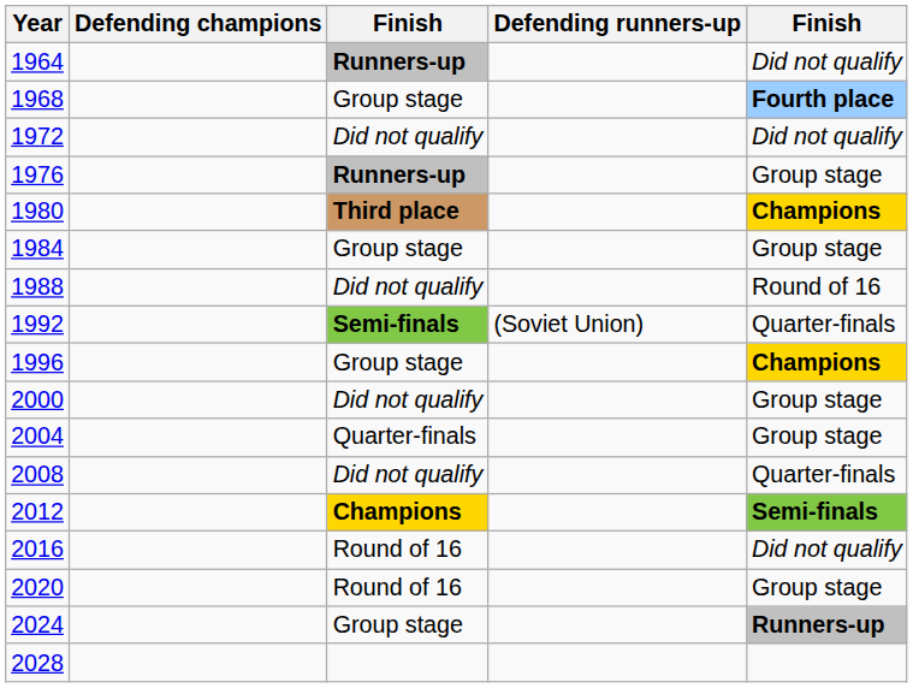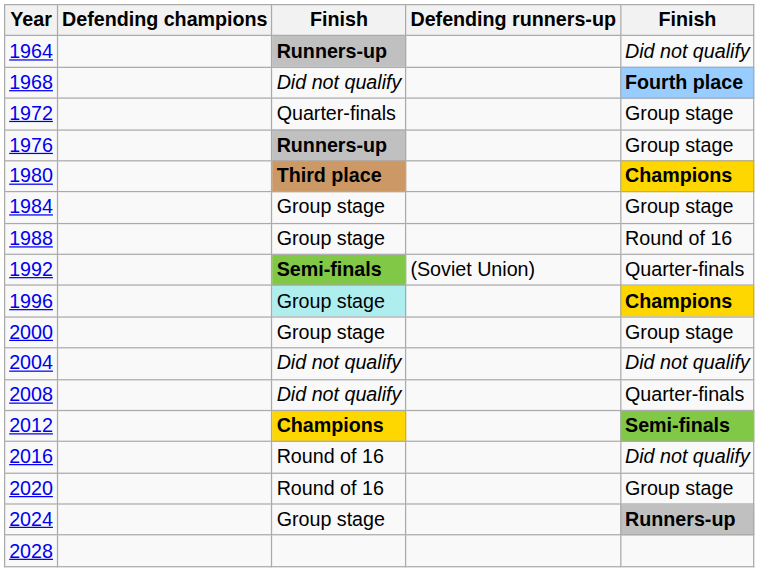 <table class="wikitable">
 <tr>
 <th>Year</th>
 <th>Defending champions</th>
 <th>Finish</th>
 <th>Defending runners-up</th>
 <th>Finish</th>
 </tr>
 <tr>
 <td><a href='#'>1964</a></td>
 <td></td>
 <td bgcolor=Silver><strong>Runners-up</strong></td>
 <td></td>
 <td><em>Did not qualify</em></td>
 </tr>
 <tr>
 <td><a href='#'>1968</a></td>
 <td></td>
-<td>Group stage</td>
+<td><em>Did not qualify</em></td>
 <td></td>
 <td bgcolor=#9acdff><strong>Fourth place</strong></td>
 </tr>
 <tr>
 <td><a href='#'>1972</a></td>
 <td></td>
-<td><em>Did not qualify</em></td>
+<td>Quarter-finals</td>
 <td></td>
-<td><em>Did not qualify</em></td>
+<td>Group stage</td>
 </tr>
 <tr>
 <td><a href='#'>1976</a></td>
 <td></td>
 <td bgcolor=Silver><strong>Runners-up</strong></td>
 <td></td>
 <td>Group stage</td>
 </tr>
 <tr>
 <td><a href='#'>1980</a></td>
 <td></td>
 <td bgcolor=#cc9966><strong>Third place</strong></td>
 <td></td>
 <td bgcolor=Gold><strong>Champions</strong></td>
 </tr>
 <tr>
 <td><a href='#'>1984</a></td>
 <td></td>
 <td>Group stage</td>
 <td></td>
 <td>Group stage</td>
 </tr>
 <tr>
 <td><a href='#'>1988</a></td>
 <td></td>
-<td><em>Did not qualify</em></td>
+<td>Group stage</td>
 <td></td>
 <td>Round of 16</td>
 </tr>
 <tr>
 <td><a href='#'>1992</a></td>
 <td></td>
 <td bgcolor=#81c846><strong>Semi-finals</strong></td>
 <td> (Soviet Union)</td>
 <td>Quarter-finals</td>
 </tr>
 <tr>
 <td><a href='#'>1996</a></td>
 <td></td>
-<td>Group stage</td>
+<td style="background: paleturquoise;">Group stage</td>
 <td></td>
 <td bgcolor=Gold><strong>Champions</strong></td>
 </tr>
 <tr>
 <td><a href='#'>2000</a></td>
 <td></td>
-<td><em>Did not qualify</em></td>
+<td>Group stage</td>
 <td></td>
 <td>Group stage</td>
 </tr>
 <tr>
 <td><a href='#'>2004</a></td>
 <td></td>
-<td>Quarter-finals</td>
+<td><em>Did not qualify</em></td>
 <td></td>
-<td>Group stage</td>
+<td><em>Did not qualify</em></td>
 </tr>
 <tr>
 <td><a href='#'>2008</a></td>
 <td></td>
 <td><em>Did not qualify</em></td>
 <td></td>
 <td>Quarter-finals</td>
 </tr>
 <tr>
 <td><a href='#'>2012</a></td>
 <td></td>
 <td bgcolor=Gold><strong>Champions</strong></td>
 <td></td>
 <td bgcolor=#81c846><strong>Semi-finals</strong></td>
 </tr>
 <tr>
 <td><a href='#'>2016</a></td>
 <td></td>
 <td>Round of 16</td>
 <td></td>
 <td><em>Did not qualify</em></td>
 </tr>
 <tr>
 <td><a href='#'>2020</a></td>
 <td></td>
 <td>Round of 16</td>
 <td></td>
 <td>Group stage</td>
 </tr>
 <tr>
 <td><a href='#'>2024</a></td>
 <td></td>
 <td>Group stage</td>
 <td></td>
 <td bgcolor=Silver><strong>Runners-up</strong></td>
 </tr>
 <tr>
 <td><a href='#'>2028</a></td>
 <td></td>
 <td></td>
 <td></td>
 <td></td>
 </tr>
 </table>
